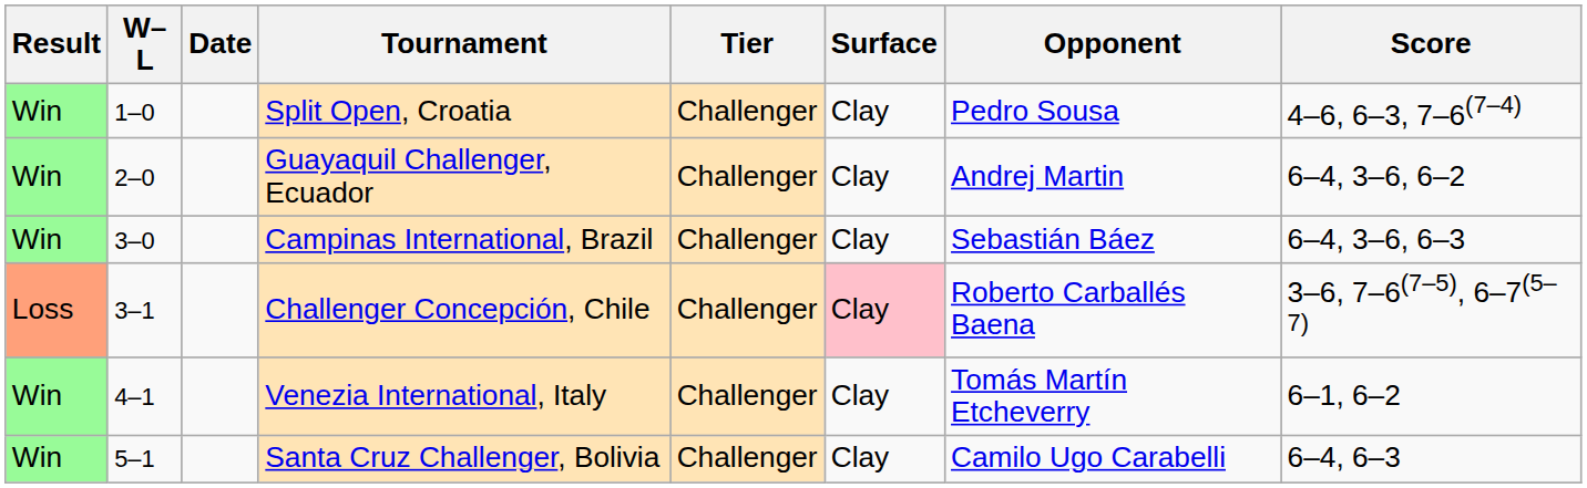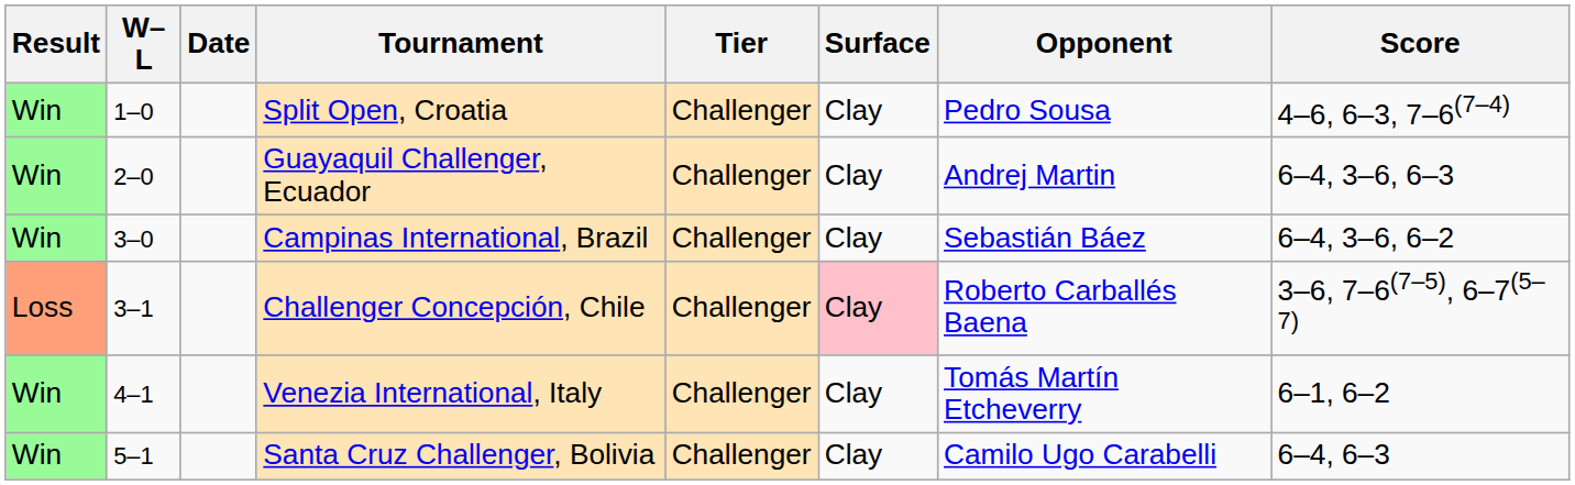 <table class="sortable wikitable">
 <tr>
 <th>Result</th>
 <th class="unsortable">W–L</th>
 <th>Date</th>
 <th>Tournament</th>
 <th>Tier</th>
 <th>Surface</th>
 <th>Opponent</th>
 <th class="unsortable">Score</th>
 </tr>
 <tr>
 <td bgcolor=98fb98>Win</td>
 <td><small>1–0</small></td>
 <td><a href='#'></a></td>
 <td style="background:moccasin;"><a href='#'>Split Open</a>, Croatia</td>
 <td style="background:moccasin;">Challenger</td>
 <td>Clay</td>
 <td> <a href='#'>Pedro Sousa</a></td>
 <td>4–6, 6–3, 7–6<sup>(7–4)</sup></td>
 </tr>
 <tr>
 <td bgcolor=98fb98>Win</td>
 <td><small>2–0</small></td>
 <td><a href='#'></a></td>
 <td style="background:moccasin;"><a href='#'>Guayaquil Challenger</a>, Ecuador</td>
 <td style="background:moccasin;">Challenger</td>
 <td>Clay</td>
 <td> <a href='#'>Andrej Martin</a></td>
-<td>6–4, 3–6, 6–2</td>
+<td>6–4, 3–6, 6–3</td>
 </tr>
 <tr>
 <td bgcolor=98fb98>Win</td>
 <td><small>3–0</small></td>
 <td><a href='#'></a></td>
 <td style="background:moccasin;"><a href='#'>Campinas International</a>, Brazil</td>
 <td style="background:moccasin;">Challenger</td>
 <td>Clay</td>
 <td> <a href='#'>Sebastián Báez</a></td>
-<td>6–4, 3–6, 6–3</td>
+<td>6–4, 3–6, 6–2</td>
 </tr>
 <tr>
 <td bgcolor=ffa07a>Loss</td>
 <td><small>3–1</small></td>
 <td><a href='#'></a></td>
 <td style="background:moccasin;"><a href='#'>Challenger Concepción</a>, Chile</td>
 <td style="background:moccasin;">Challenger</td>
 <td style="background: pink;">Clay</td>
 <td> <a href='#'>Roberto Carballés Baena</a></td>
 <td>3–6, 7–6<sup>(7–5)</sup>, 6–7<sup>(5–7)</sup></td>
 </tr>
 <tr>
 <td bgcolor=98fb98>Win</td>
 <td><small>4–1</small></td>
 <td><a href='#'></a></td>
 <td style="background:moccasin;"><a href='#'>Venezia International</a>, Italy</td>
 <td style="background:moccasin;">Challenger</td>
 <td>Clay</td>
 <td> <a href='#'>Tomás Martín Etcheverry</a></td>
 <td>6–1, 6–2</td>
 </tr>
 <tr>
 <td bgcolor=98fb98>Win</td>
 <td><small>5–1</small></td>
 <td><a href='#'></a></td>
 <td style="background:moccasin;"><a href='#'>Santa Cruz Challenger</a>, Bolivia</td>
 <td style="background:moccasin;">Challenger</td>
 <td>Clay</td>
 <td> <a href='#'>Camilo Ugo Carabelli</a></td>
 <td>6–4, 6–3</td>
 </tr>
 </table>
